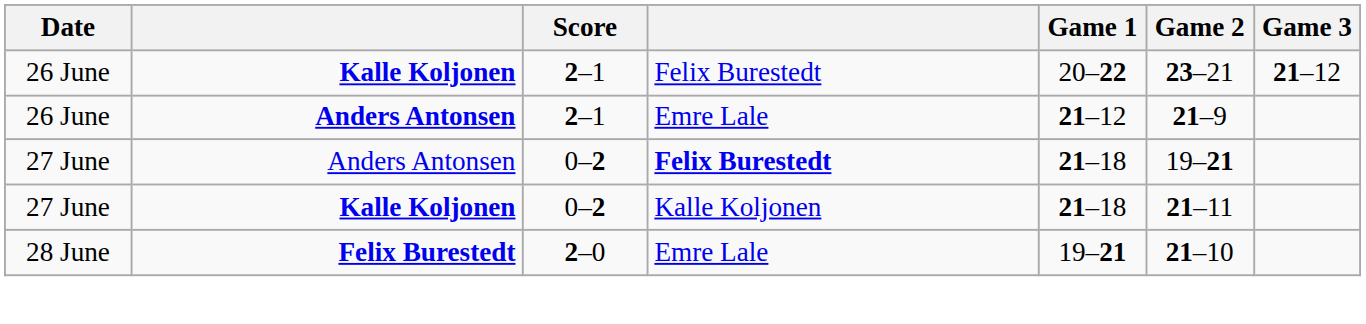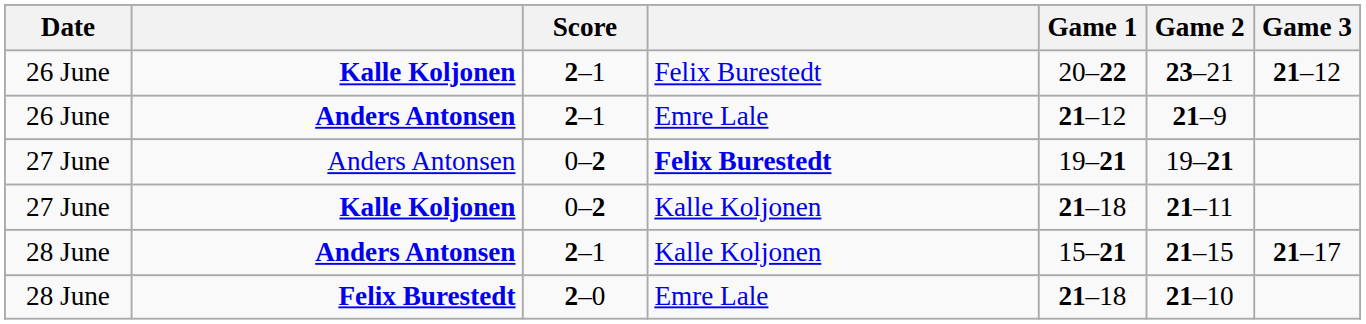 <table class="wikitable" style="text-align: center; font-size:90% ">
 <tr>
 <th width="60">Date</th>
 <th align="right" width="200"></th>
 <th width="60">Score</th>
 <th align="left" width="200"></th>
 <th width="50">Game 1</th>
 <th width="50">Game 2</th>
 <th width="50">Game 3</th>
 </tr>
 <tr>
 <td>26 June</td>
 <td align="right"><strong><a href='#'>Kalle Koljonen</a> </strong></td>
 <td align="center"><strong>2</strong>–1</td>
 <td align="left"> <a href='#'>Felix Burestedt</a></td>
 <td>20–<strong>22</strong></td>
 <td><strong>23</strong>–21</td>
 <td><strong>21</strong>–12</td>
 </tr>
 <tr>
 <td>26 June</td>
 <td align="right"><strong><a href='#'>Anders Antonsen</a> </strong></td>
 <td align="center"><strong>2</strong>–1</td>
 <td align="left"> <a href='#'>Emre Lale</a></td>
 <td><strong>21</strong>–12</td>
 <td><strong>21</strong>–9</td>
 <td></td>
 </tr>
 <tr>
 <td>27 June</td>
 <td align="right"><a href='#'>Anders Antonsen</a> </td>
 <td align="center">0–<strong>2</strong></td>
 <td align="left"><strong> <a href='#'>Felix Burestedt</a></strong></td>
-<td><strong>21</strong>–18</td>
+<td>19–<strong>21</strong></td>
 <td>19–<strong>21</strong></td>
 <td></td>
 </tr>
 <tr>
 <td>27 June</td>
 <td align="right"><strong><a href='#'>Kalle Koljonen</a> </strong></td>
 <td align="center">0–<strong>2</strong></td>
 <td align="left"> <a href='#'>Kalle Koljonen</a></td>
 <td><strong>21</strong>–18</td>
 <td><strong>21</strong>–11</td>
 <td></td>
 </tr>
 <tr>
 <td>28 June</td>
+<td align="right"><strong><a href='#'>Anders Antonsen</a> </strong></td>
+<td align="center"><strong>2</strong>–1</td>
+<td align="left"> <a href='#'>Kalle Koljonen</a></td>
+<td>15–<strong>21</strong></td>
+<td><strong>21</strong>–15</td>
+<td><strong>21</strong>–17</td>
+</tr>
+<tr>
+<td>28 June</td>
 <td align="right"><strong><a href='#'>Felix Burestedt</a> </strong></td>
 <td align="center"><strong>2</strong>–0</td>
 <td align="left"> <a href='#'>Emre Lale</a></td>
-<td>19–<strong>21</strong></td>
+<td><strong>21</strong>–18</td>
 <td><strong>21</strong>–10</td>
 <td></td>
 </tr>
 </table>
